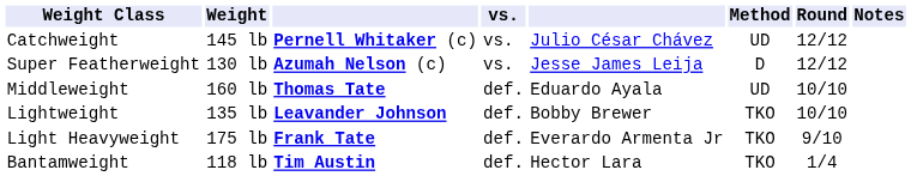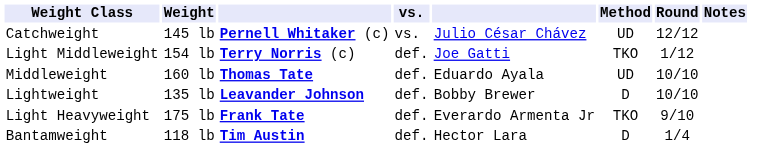 <table class="toccolours" style="font-size: 85%;">
 <tr>
 <th style="background:#e6e8fa; color:#000; text-align:center;">Weight Class</th>
 <th style="background:#e6e8fa; color:#000; text-align:center;">Weight</th>
 <th style="background:#e6e8fa; color:#000; text-align:center;"></th>
 <th style="background:#e6e8fa; color:#000; text-align:center;">vs.</th>
 <th style="background:#e6e8fa; color:#000; text-align:center;"></th>
 <th style="background:#e6e8fa; color:#000; text-align:center;">Method</th>
 <th style="background:#e6e8fa; color:#000; text-align:center;">Round</th>
 <th style="background:#e6e8fa; color:#000; text-align:center;">Notes</th>
 </tr>
 <tr>
 <td>Catchweight</td>
 <td>145 lb</td>
 <td><strong><a href='#'>Pernell Whitaker</a></strong> (c)</td>
 <td>vs.</td>
 <td><a href='#'>Julio César Chávez</a></td>
 <td align=center>UD</td>
 <td align=center>12/12</td>
 <td></td>
 </tr>
 <tr>
-<td>Super Featherweight</td>
-<td>130 lb</td>
-<td><strong><a href='#'>Azumah Nelson</a></strong> (c)</td>
-<td>vs.</td>
-<td><a href='#'>Jesse James Leija</a></td>
-<td align=center>D</td>
-<td align=center>12/12</td>
+<td>Light Middleweight</td>
+<td>154 lb</td>
+<td><strong><a href='#'>Terry Norris</a></strong> (c)</td>
+<td>def.</td>
+<td><a href='#'>Joe Gatti</a></td>
+<td align=center>TKO</td>
+<td align=center>1/12</td>
 <td></td>
 </tr>
 <tr>
 <td>Middleweight</td>
 <td>160 lb</td>
 <td><strong><a href='#'>Thomas Tate</a></strong></td>
 <td>def.</td>
 <td>Eduardo Ayala</td>
 <td align=center>UD</td>
 <td align=center>10/10</td>
 </tr>
 <tr>
 <td>Lightweight</td>
 <td>135 lb</td>
 <td><strong><a href='#'>Leavander Johnson</a></strong></td>
 <td>def.</td>
 <td>Bobby Brewer</td>
-<td align=center>TKO</td>
+<td align=center>D</td>
 <td align=center>10/10</td>
 </tr>
 <tr>
 <td>Light Heavyweight</td>
 <td>175 lb</td>
 <td><strong><a href='#'>Frank Tate</a></strong></td>
 <td>def.</td>
 <td>Everardo Armenta Jr</td>
 <td align=center>TKO</td>
 <td align=center>9/10</td>
 </tr>
 <tr>
 <td>Bantamweight</td>
 <td>118 lb</td>
 <td><strong><a href='#'>Tim Austin</a></strong></td>
 <td>def.</td>
 <td>Hector Lara</td>
-<td align=center>TKO</td>
+<td align=center>D</td>
 <td align=center>1/4</td>
 </tr>
 </table>
